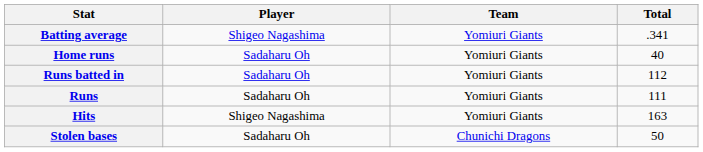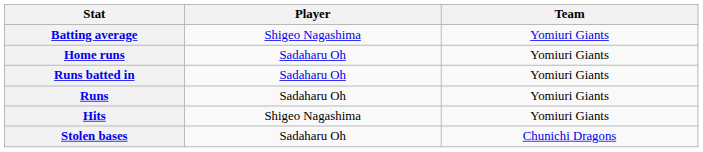 <table class="wikitable" style="text-align:center;">
 <tr>
 <th scope="col" width="7%">Stat</th>
 <th scope="col" width="10%">Player</th>
 <th scope="col" width="10%">Team</th>
-<th scope="col" width="3%">Total</th>
 </tr>
 <tr>
 <th scope="row" style="text-align:center;"><a href='#'>Batting average</a></th>
 <td><a href='#'>Shigeo Nagashima</a></td>
 <td><a href='#'>Yomiuri Giants</a></td>
-<td>.341</td>
 </tr>
 <tr>
 <th scope="row" style="text-align:center;"><a href='#'>Home runs</a></th>
 <td><a href='#'>Sadaharu Oh</a></td>
 <td>Yomiuri Giants</td>
-<td>40</td>
 </tr>
 <tr>
 <th scope="row" style="text-align:center;"><a href='#'>Runs batted in</a></th>
 <td><a href='#'>Sadaharu Oh</a></td>
 <td>Yomiuri Giants</td>
-<td>112</td>
 </tr>
 <tr>
 <th scope="row" style="text-align:center;"><a href='#'>Runs</a></th>
 <td>Sadaharu Oh</td>
 <td>Yomiuri Giants</td>
-<td>111</td>
 </tr>
 <tr>
 <th scope="row" style="text-align:center;"><a href='#'>Hits</a></th>
 <td>Shigeo Nagashima</td>
 <td>Yomiuri Giants</td>
-<td>163</td>
 </tr>
 <tr>
 <th scope="row" style="text-align:center;"><a href='#'>Stolen bases</a></th>
 <td>Sadaharu Oh</td>
 <td><a href='#'>Chunichi Dragons</a></td>
-<td>50</td>
 </tr>
 </table>
